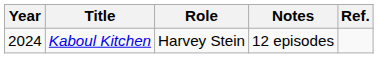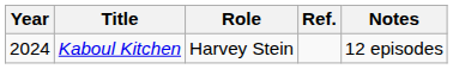 <table class="wikitable">
 <tr>
 <th>Year</th>
 <th>Title</th>
 <th>Role</th>
+<th>Ref.</th>
 <th>Notes</th>
-<th>Ref.</th>
 </tr>
 <tr>
 <td>2024</td>
 <td><em><a href='#'>Kaboul Kitchen</a></em></td>
 <td>Harvey Stein</td>
+<td></td>
 <td>12 episodes</td>
-<td></td>
 </tr>
 </table>
